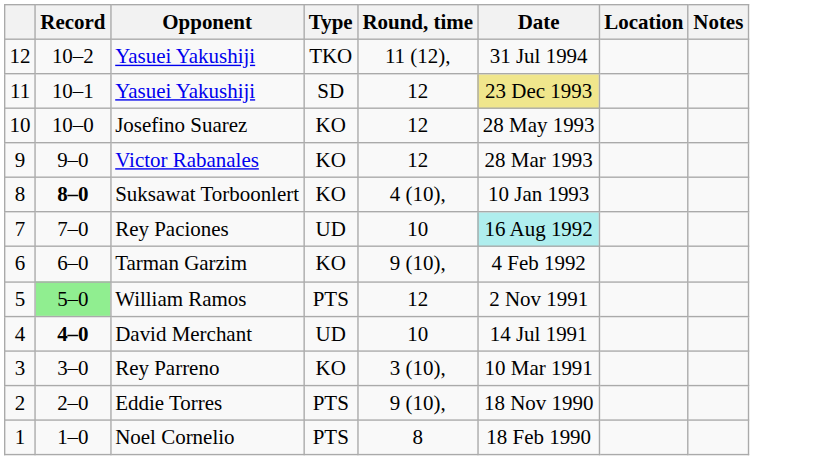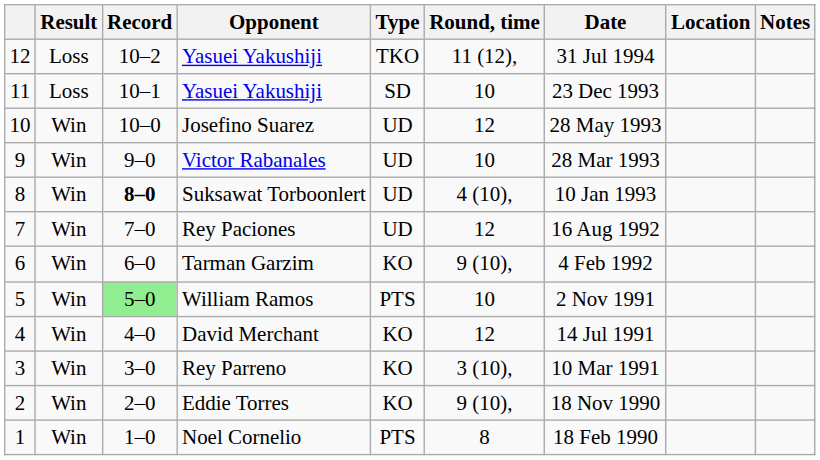 <table class="wikitable" style="text-align:center; font-size:95%">
 <tr>
 <th></th>
+<th>Result</th>
 <th>Record</th>
 <th>Opponent</th>
 <th>Type</th>
 <th>Round, time</th>
 <th>Date</th>
 <th>Location</th>
 <th>Notes</th>
 </tr>
 <tr>
 <td>12</td>
+<td>Loss</td>
 <td>10–2</td>
 <td align=left> <a href='#'>Yasuei Yakushiji</a></td>
 <td>TKO</td>
 <td>11 (12), </td>
 <td>31 Jul 1994</td>
 <td align=left> </td>
 <td align=left></td>
 </tr>
 <tr>
 <td>11</td>
+<td>Loss</td>
 <td>10–1</td>
 <td align=left> <a href='#'>Yasuei Yakushiji</a></td>
 <td>SD</td>
-<td>12</td>
-<td style="background: khaki;">23 Dec 1993</td>
+<td>10</td>
+<td>23 Dec 1993</td>
 <td align=left> </td>
 <td align=left></td>
 </tr>
 <tr>
 <td>10</td>
+<td>Win</td>
 <td>10–0</td>
 <td align=left> Josefino Suarez</td>
-<td>KO</td>
+<td>UD</td>
 <td>12</td>
 <td>28 May 1993</td>
 <td align=left> </td>
 <td align=left></td>
 </tr>
 <tr>
 <td>9</td>
+<td>Win</td>
 <td>9–0</td>
 <td align=left> <a href='#'>Victor Rabanales</a></td>
-<td>KO</td>
-<td>12</td>
+<td>UD</td>
+<td>10</td>
 <td>28 Mar 1993</td>
 <td align=left> </td>
 <td align=left></td>
 </tr>
 <tr>
 <td>8</td>
+<td>Win</td>
 <td><strong>8–0</strong></td>
 <td align=left> Suksawat Torboonlert</td>
-<td>KO</td>
+<td>UD</td>
 <td>4 (10), </td>
 <td>10 Jan 1993</td>
 <td align=left> </td>
 <td align=left></td>
 </tr>
 <tr>
 <td>7</td>
+<td>Win</td>
 <td>7–0</td>
 <td align=left> Rey Paciones</td>
 <td>UD</td>
-<td>10</td>
-<td style="background: paleturquoise;">16 Aug 1992</td>
+<td>12</td>
+<td>16 Aug 1992</td>
 <td align=left> </td>
 <td align=left></td>
 </tr>
 <tr>
 <td>6</td>
+<td>Win</td>
 <td>6–0</td>
 <td align=left> Tarman Garzim</td>
 <td>KO</td>
 <td>9 (10), </td>
 <td>4 Feb 1992</td>
 <td align=left> </td>
 <td align=left></td>
 </tr>
 <tr>
 <td>5</td>
+<td>Win</td>
 <td style="background: lightgreen;">5–0</td>
 <td align=left> William Ramos</td>
 <td>PTS</td>
-<td>12</td>
+<td>10</td>
 <td>2 Nov 1991</td>
 <td align=left> </td>
 <td align=left></td>
 </tr>
 <tr>
 <td>4</td>
-<td><strong>4–0</strong></td>
+<td>Win</td>
+<td>4–0</td>
 <td align=left> David Merchant</td>
-<td>UD</td>
-<td>10</td>
+<td>KO</td>
+<td>12</td>
 <td>14 Jul 1991</td>
 <td align=left> </td>
 <td align=left></td>
 </tr>
 <tr>
 <td>3</td>
+<td>Win</td>
 <td>3–0</td>
 <td align=left> Rey Parreno</td>
 <td>KO</td>
 <td>3 (10), </td>
 <td>10 Mar 1991</td>
 <td align=left> </td>
 <td align=left></td>
 </tr>
 <tr>
 <td>2</td>
+<td>Win</td>
 <td>2–0</td>
 <td align=left> Eddie Torres</td>
-<td>PTS</td>
+<td>KO</td>
 <td>9 (10), </td>
 <td>18 Nov 1990</td>
 <td align=left> </td>
 <td align=left></td>
 </tr>
 <tr>
 <td>1</td>
+<td>Win</td>
 <td>1–0</td>
 <td align=left> Noel Cornelio</td>
 <td>PTS</td>
 <td>8</td>
 <td>18 Feb 1990</td>
 <td align=left> </td>
 <td align=left></td>
 </tr>
 </table>
